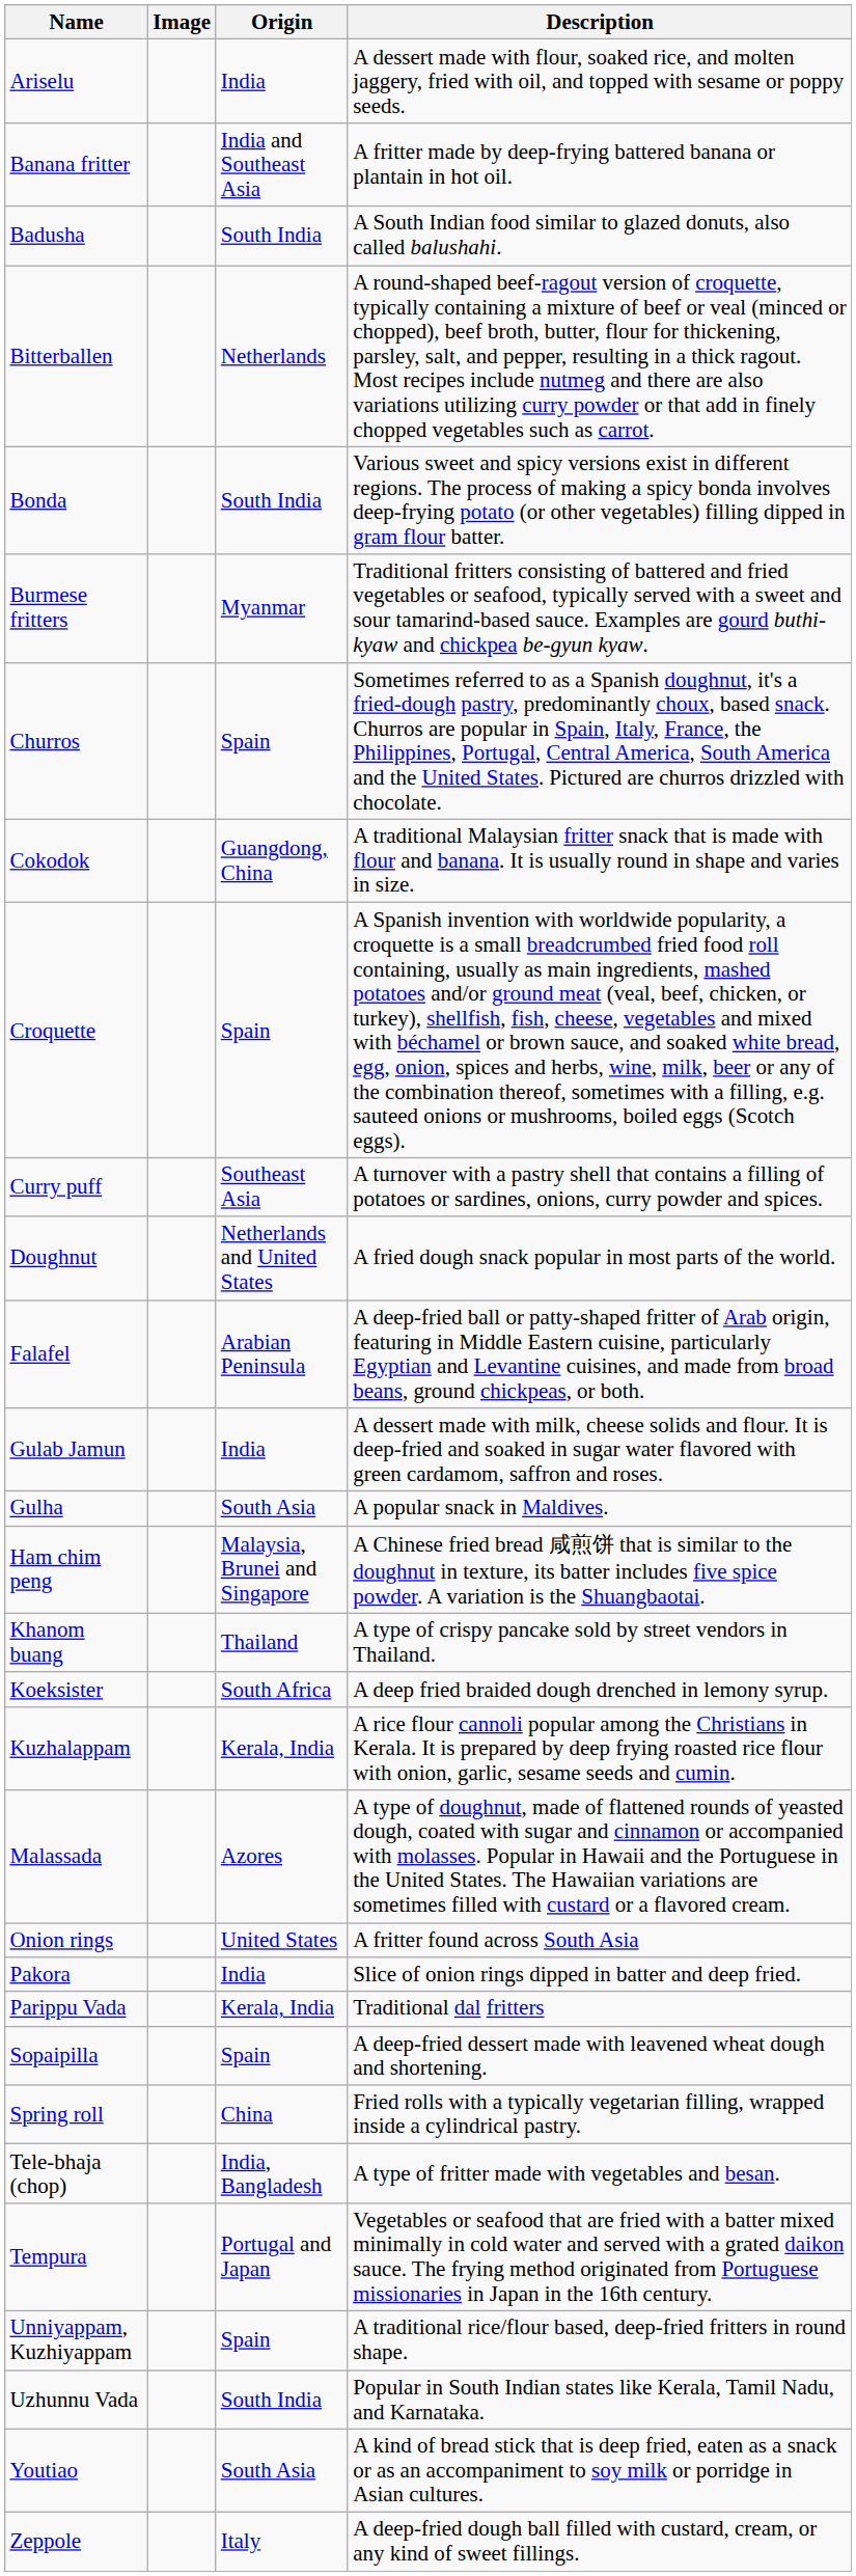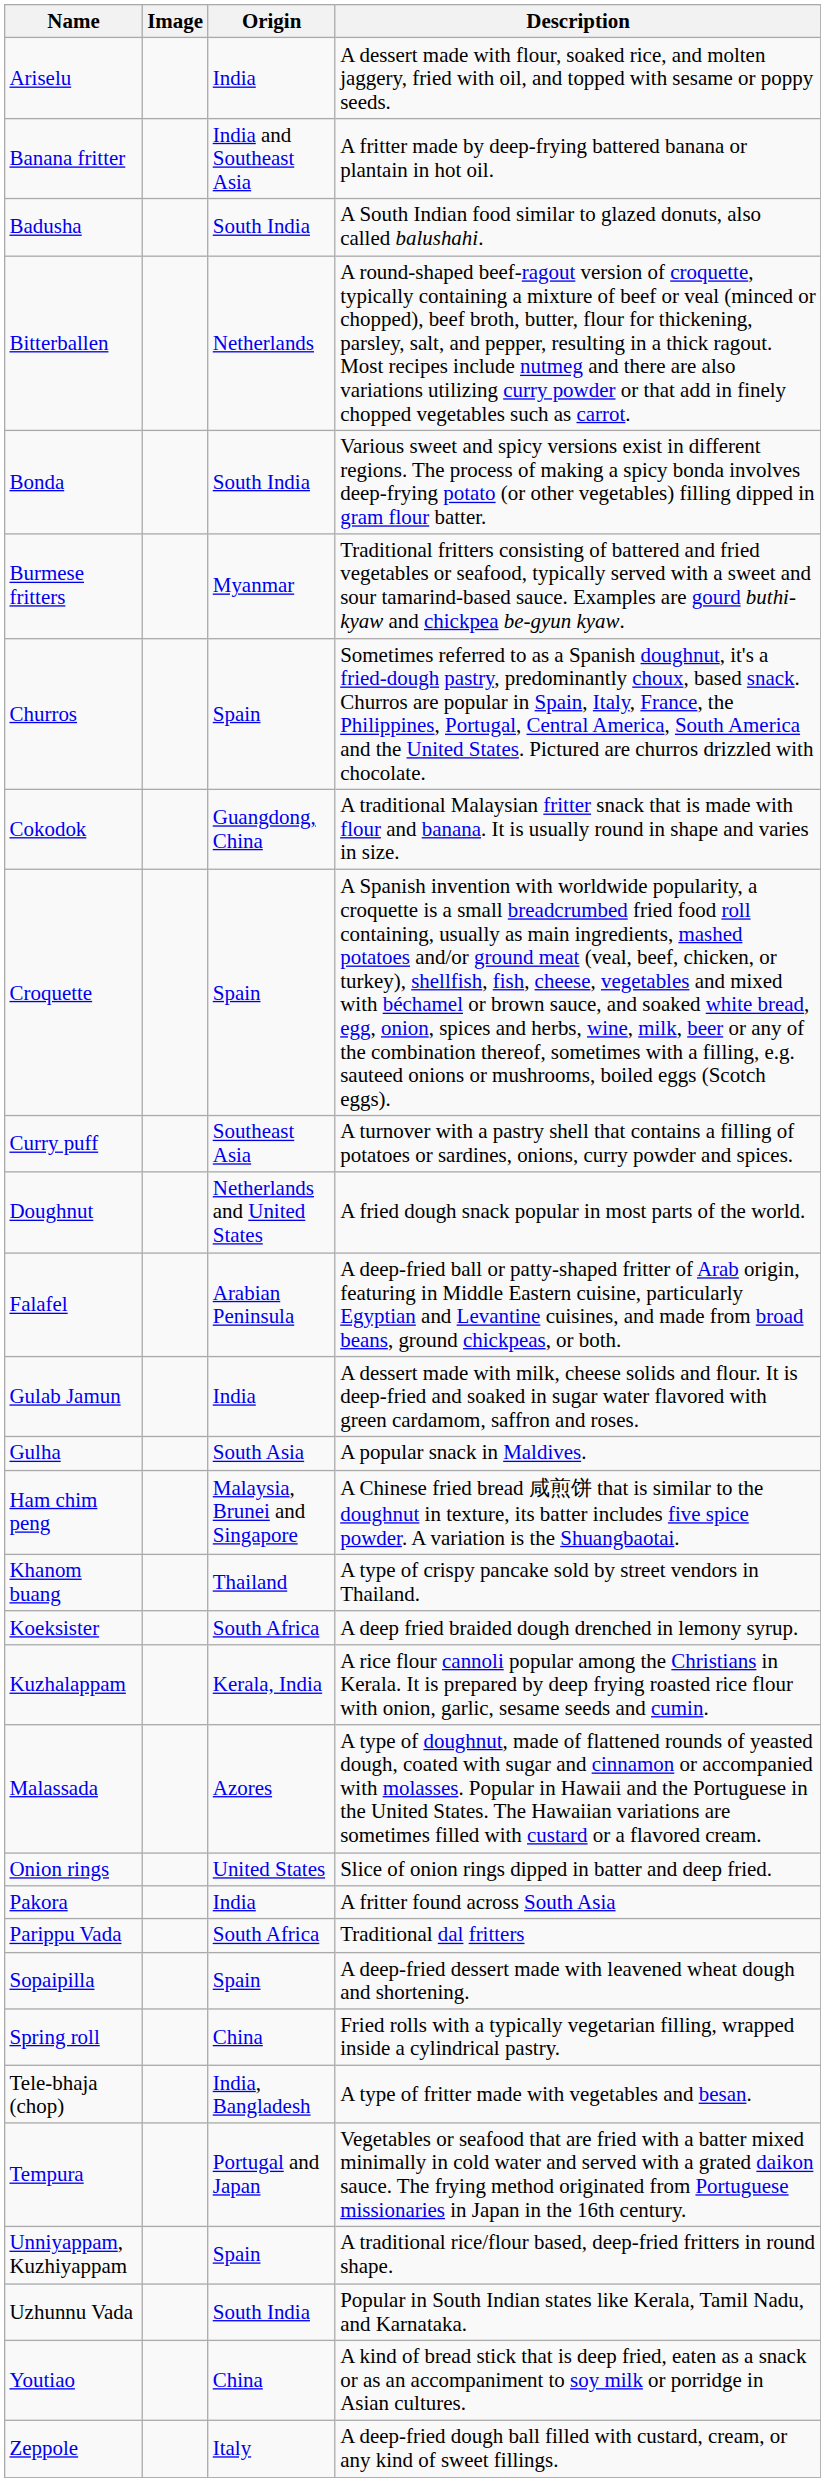 <table class="wikitable sortable" width="100%">
 <tr>
 <th>Name</th>
 <th class="unsortable">Image</th>
 <th>Origin</th>
 <th>Description</th>
 </tr>
 <tr>
 <td><a href='#'>Ariselu</a></td>
 <td></td>
 <td><a href='#'>India</a></td>
 <td>A dessert made with flour, soaked rice, and molten jaggery, fried with oil, and topped with sesame or poppy seeds.</td>
 </tr>
 <tr>
 <td><a href='#'>Banana fritter</a></td>
 <td></td>
 <td><a href='#'>India</a> and <a href='#'>Southeast Asia</a></td>
 <td>A fritter made by deep-frying battered banana or plantain in hot oil.</td>
 </tr>
 <tr>
 <td><a href='#'>Badusha</a></td>
 <td></td>
 <td><a href='#'>South India</a></td>
 <td>A South Indian food similar to glazed donuts, also called <em>balushahi</em>.</td>
 </tr>
 <tr>
 <td><a href='#'>Bitterballen</a></td>
 <td></td>
 <td><a href='#'>Netherlands</a></td>
 <td>A round-shaped beef-<a href='#'>ragout</a> version of <a href='#'>croquette</a>, typically containing a mixture of beef or veal (minced or chopped), beef broth, butter, flour for thickening, parsley, salt, and pepper, resulting in a thick ragout. Most recipes include <a href='#'>nutmeg</a> and there are also variations utilizing <a href='#'>curry powder</a> or that add in finely chopped vegetables such as <a href='#'>carrot</a>.</td>
 </tr>
 <tr>
 <td><a href='#'>Bonda</a></td>
 <td></td>
 <td><a href='#'>South India</a></td>
 <td>Various sweet and spicy versions exist in different regions. The process of making a spicy bonda involves deep-frying <a href='#'>potato</a> (or other vegetables) filling dipped in <a href='#'>gram flour</a> batter.</td>
 </tr>
 <tr>
 <td><a href='#'>Burmese fritters</a></td>
 <td></td>
 <td><a href='#'>Myanmar</a></td>
 <td>Traditional fritters consisting of battered and fried vegetables or seafood, typically served with a sweet and sour tamarind-based sauce. Examples are <a href='#'>gourd</a> <em>buthi-kyaw</em> and <a href='#'>chickpea</a> <em>be-gyun kyaw</em>.</td>
 </tr>
 <tr>
 <td><a href='#'>Churros</a></td>
 <td></td>
 <td><a href='#'>Spain</a></td>
 <td>Sometimes referred to as a Spanish <a href='#'>doughnut</a>, it's a <a href='#'>fried-dough</a> <a href='#'>pastry</a>, predominantly <a href='#'>choux</a>, based <a href='#'>snack</a>. Churros are popular in <a href='#'>Spain</a>, <a href='#'>Italy</a>, <a href='#'>France</a>, the <a href='#'>Philippines</a>, <a href='#'>Portugal</a>, <a href='#'>Central America</a>, <a href='#'>South America</a> and the <a href='#'>United States</a>. Pictured are churros drizzled with chocolate.</td>
 </tr>
 <tr>
 <td><a href='#'>Cokodok</a></td>
 <td></td>
 <td><a href='#'>Guangdong, China</a></td>
 <td>A traditional Malaysian <a href='#'>fritter</a> snack that is made with <a href='#'>flour</a> and <a href='#'>banana</a>. It is usually round in shape and varies in size.</td>
 </tr>
 <tr>
 <td><a href='#'>Croquette</a></td>
 <td></td>
 <td><a href='#'>Spain</a></td>
 <td>A Spanish invention with worldwide popularity, a croquette is a small <a href='#'>breadcrumbed</a> fried food <a href='#'>roll</a> containing, usually as main ingredients, <a href='#'>mashed potatoes</a> and/or <a href='#'>ground meat</a> (veal, beef, chicken, or turkey), <a href='#'>shellfish</a>, <a href='#'>fish</a>, <a href='#'>cheese</a>, <a href='#'>vegetables</a> and mixed with <a href='#'>béchamel</a> or brown sauce, and soaked <a href='#'>white bread</a>, <a href='#'>egg</a>, <a href='#'>onion</a>, spices and herbs, <a href='#'>wine</a>,  <a href='#'>milk</a>, <a href='#'>beer</a> or any of the combination thereof, sometimes with a filling, e.g. sauteed onions or mushrooms, boiled eggs (Scotch eggs).</td>
 </tr>
 <tr>
 <td><a href='#'>Curry puff</a></td>
 <td></td>
 <td><a href='#'>Southeast Asia</a></td>
 <td>A turnover with a pastry shell that contains a filling of potatoes or sardines, onions, curry powder and spices.</td>
 </tr>
 <tr>
 <td><a href='#'>Doughnut</a></td>
 <td></td>
 <td><a href='#'>Netherlands</a> and <a href='#'>United States</a></td>
 <td>A fried dough snack popular in most parts of the world.</td>
 </tr>
 <tr>
 <td><a href='#'>Falafel</a></td>
 <td></td>
 <td><a href='#'>Arabian Peninsula</a></td>
 <td>A deep-fried ball or patty-shaped fritter of <a href='#'>Arab</a> origin, featuring in Middle Eastern cuisine, particularly <a href='#'>Egyptian</a> and <a href='#'>Levantine</a> cuisines, and made from <a href='#'>broad beans</a>, ground <a href='#'>chickpeas</a>, or both.</td>
 </tr>
 <tr>
 <td><a href='#'>Gulab Jamun</a></td>
 <td></td>
 <td><a href='#'>India</a></td>
 <td>A dessert made with milk, cheese solids and flour. It is deep-fried and soaked in sugar water flavored with green cardamom, saffron and roses.</td>
 </tr>
 <tr>
 <td><a href='#'>Gulha</a></td>
 <td></td>
 <td><a href='#'>South Asia</a></td>
 <td>A popular snack in <a href='#'>Maldives</a>.</td>
 </tr>
 <tr>
 <td><a href='#'>Ham chim peng</a></td>
 <td></td>
 <td><a href='#'>Malaysia</a>, <a href='#'>Brunei</a> and <a href='#'>Singapore</a></td>
 <td>A Chinese fried bread 咸煎饼 that is similar to the <a href='#'>doughnut</a> in texture, its batter includes <a href='#'>five spice powder</a>. A variation is the <a href='#'>Shuangbaotai</a>.</td>
 </tr>
 <tr>
 <td><a href='#'>Khanom buang</a></td>
 <td></td>
 <td><a href='#'>Thailand</a></td>
 <td>A type of crispy pancake sold by street vendors in Thailand.</td>
 </tr>
 <tr>
 <td><a href='#'>Koeksister</a></td>
 <td></td>
 <td><a href='#'>South Africa</a></td>
 <td>A deep fried braided dough drenched in lemony syrup.</td>
 </tr>
 <tr>
 <td><a href='#'>Kuzhalappam</a></td>
 <td></td>
 <td><a href='#'>Kerala, India</a></td>
 <td>A rice flour <a href='#'>cannoli</a> popular among the <a href='#'>Christians</a> in Kerala. It is prepared by deep frying roasted rice flour with onion, garlic, sesame seeds and <a href='#'>cumin</a>.</td>
 </tr>
 <tr>
 <td><a href='#'>Malassada</a></td>
 <td></td>
 <td><a href='#'>Azores</a></td>
 <td>A type of <a href='#'>doughnut</a>, made of flattened rounds of yeasted dough, coated with sugar and <a href='#'>cinnamon</a> or accompanied with <a href='#'>molasses</a>. Popular in Hawaii and the Portuguese in the United States. The Hawaiian variations are sometimes filled with <a href='#'>custard</a> or a flavored cream.</td>
 </tr>
 <tr>
 <td><a href='#'>Onion rings</a></td>
 <td></td>
 <td><a href='#'>United States</a></td>
-<td>A fritter found across <a href='#'>South Asia</a></td>
+<td>Slice of onion rings dipped in batter and deep fried.</td>
 </tr>
 <tr>
 <td><a href='#'>Pakora</a></td>
 <td></td>
 <td><a href='#'>India</a></td>
-<td>Slice of onion rings dipped in batter and deep fried.</td>
+<td>A fritter found across <a href='#'>South Asia</a></td>
 </tr>
 <tr>
 <td><a href='#'>Parippu Vada</a></td>
 <td></td>
-<td><a href='#'>Kerala, India</a></td>
+<td><a href='#'>South Africa</a></td>
 <td>Traditional <a href='#'>dal</a> <a href='#'>fritters</a></td>
 </tr>
 <tr>
 <td><a href='#'>Sopaipilla</a></td>
 <td></td>
 <td><a href='#'>Spain</a></td>
 <td>A deep-fried dessert made with leavened wheat dough and shortening.</td>
 </tr>
 <tr>
 <td><a href='#'>Spring roll</a></td>
 <td></td>
 <td><a href='#'>China</a></td>
 <td>Fried rolls with a typically vegetarian filling, wrapped inside a cylindrical pastry.</td>
 </tr>
 <tr>
 <td>Tele-bhaja (chop)</td>
 <td></td>
 <td><a href='#'>India</a>, <a href='#'>Bangladesh</a></td>
 <td>A type of fritter made with vegetables and <a href='#'>besan</a>.</td>
 </tr>
 <tr>
 <td><a href='#'>Tempura</a></td>
 <td></td>
 <td><a href='#'>Portugal</a> and <a href='#'>Japan</a></td>
 <td>Vegetables or seafood that are fried with a batter mixed minimally in cold water and served with a grated <a href='#'>daikon</a> sauce. The frying method originated from <a href='#'>Portuguese missionaries</a> in Japan in the 16th century.</td>
 </tr>
 <tr>
 <td><a href='#'>Unniyappam</a>, Kuzhiyappam</td>
 <td></td>
 <td><a href='#'>Spain</a></td>
 <td>A traditional rice/flour based, deep-fried fritters in round shape.</td>
 </tr>
 <tr>
 <td>Uzhunnu Vada</td>
 <td></td>
 <td><a href='#'>South India</a></td>
 <td>Popular in South Indian states like Kerala, Tamil Nadu, and Karnataka.</td>
 </tr>
 <tr>
 <td><a href='#'>Youtiao</a></td>
 <td></td>
-<td><a href='#'>South Asia</a></td>
+<td><a href='#'>China</a></td>
 <td>A kind of bread stick that is deep fried, eaten as a snack or as an accompaniment to <a href='#'>soy milk</a> or porridge in Asian cultures.</td>
 </tr>
 <tr>
 <td><a href='#'>Zeppole</a></td>
 <td></td>
 <td><a href='#'>Italy</a></td>
 <td>A deep-fried dough ball filled with custard, cream, or any kind of sweet fillings.</td>
 </tr>
 <tr>
 </tr>
 </table>
